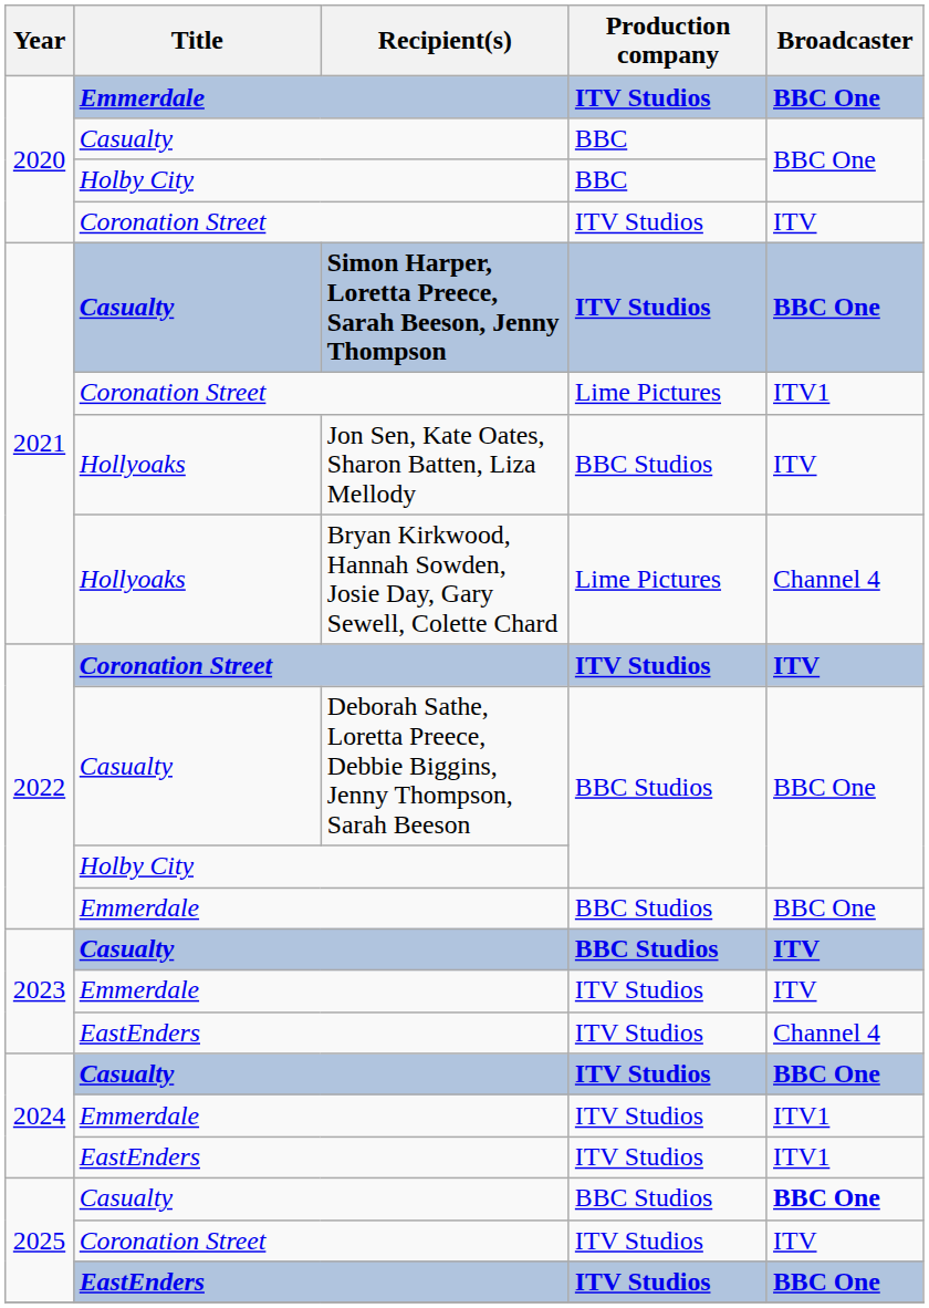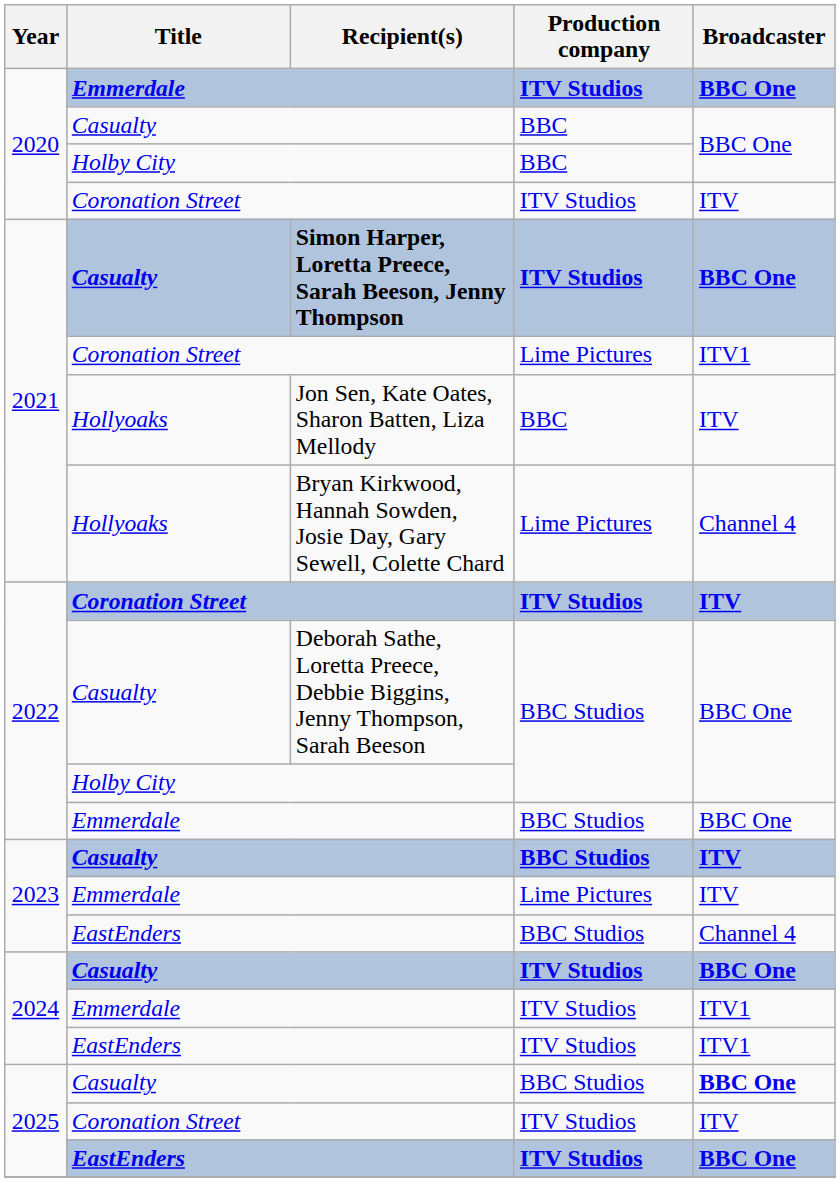 <table class="sortable wikitable" width="90%">
 <tr>
 <th width=5%>Year</th>
 <th width=25%>Title</th>
 <th width=25%><strong>Recipient(s)</strong></th>
 <th width=20%><strong>Production company</strong></th>
 <th width=10%><strong>Broadcaster</strong></th>
 </tr>
 <tr>
 <td rowspan=4 scope=row style="text-align:center;"><a href='#'>2020</a><br></td>
 <td colspan="2" style="background:#B0C4DE;"><strong><em><a href='#'>Emmerdale</a></em></strong></td>
 <td style="background:#B0C4DE;"><strong><a href='#'>ITV Studios</a></strong></td>
 <td style="background:#B0C4DE;"><strong><a href='#'>BBC One</a></strong></td>
 </tr>
 <tr>
 <td colspan="2"><em><a href='#'>Casualty</a></em></td>
 <td><a href='#'>BBC</a></td>
 <td rowspan="2"><a href='#'>BBC One</a></td>
 </tr>
 <tr>
 <td colspan="2"><em><a href='#'>Holby City</a></em></td>
 <td><a href='#'>BBC</a></td>
 </tr>
 <tr>
 <td colspan="2"><em><a href='#'>Coronation Street</a></em></td>
 <td><a href='#'>ITV Studios</a></td>
 <td><a href='#'>ITV</a></td>
 </tr>
 <tr>
 <td rowspan="4" style="text-align:center;"><a href='#'>2021</a><br></td>
 <td style="background:#B0C4DE;"><strong><em><a href='#'>Casualty</a></em></strong></td>
 <td style="background:#B0C4DE;"><strong>Simon Harper, Loretta Preece, Sarah Beeson, Jenny Thompson</strong></td>
 <td style="background:#B0C4DE;"><strong><a href='#'>ITV Studios</a></strong></td>
 <td style="background:#B0C4DE;"><strong><a href='#'>BBC One</a></strong></td>
 </tr>
 <tr>
 <td colspan="2"><em><a href='#'>Coronation Street</a></em></td>
 <td><a href='#'>Lime Pictures</a></td>
 <td><a href='#'>ITV1</a></td>
 </tr>
 <tr>
 <td><em><a href='#'>Hollyoaks</a></em></td>
 <td>Jon Sen, Kate Oates, Sharon Batten, Liza Mellody</td>
-<td><a href='#'>BBC Studios</a></td>
+<td><a href='#'>BBC</a></td>
 <td><a href='#'>ITV</a></td>
 </tr>
 <tr>
 <td><em><a href='#'>Hollyoaks</a></em></td>
 <td>Bryan Kirkwood, Hannah Sowden, Josie Day, Gary Sewell, Colette Chard</td>
 <td><a href='#'>Lime Pictures</a></td>
 <td><a href='#'>Channel 4</a></td>
 </tr>
 <tr>
 <td rowspan="4" style="text-align:center;"><a href='#'>2022</a><br></td>
 <td colspan="2" style="background:#B0C4DE;"><strong><em><a href='#'>Coronation Street</a></em></strong></td>
 <td style="background:#B0C4DE;"><strong><a href='#'>ITV Studios</a></strong></td>
 <td style="background:#B0C4DE;"><strong><a href='#'>ITV</a></strong></td>
 </tr>
 <tr>
 <td><em><a href='#'>Casualty</a></em></td>
 <td>Deborah Sathe, Loretta Preece, Debbie Biggins, Jenny Thompson, Sarah Beeson</td>
 <td rowspan="2"><a href='#'>BBC Studios</a></td>
 <td rowspan="2"><a href='#'>BBC One</a></td>
 </tr>
 <tr>
 <td colspan="2"><em><a href='#'>Holby City</a></em></td>
 </tr>
 <tr>
 <td colspan="2"><em><a href='#'>Emmerdale</a></em></td>
 <td><a href='#'>BBC Studios</a></td>
 <td><a href='#'>BBC One</a></td>
 </tr>
 <tr>
 <td rowspan="3" style="text-align:center;"><a href='#'>2023</a><br></td>
 <td style="background:#B0C4DE;" colspan="2"><strong><em><a href='#'>Casualty</a></em></strong></td>
 <td style="background:#B0C4DE;"><strong><a href='#'>BBC Studios</a></strong></td>
 <td style="background:#B0C4DE;"><strong><a href='#'>ITV</a></strong></td>
 </tr>
 <tr>
 <td colspan="2"><em><a href='#'>Emmerdale</a></em></td>
-<td><a href='#'>ITV Studios</a></td>
+<td><a href='#'>Lime Pictures</a></td>
 <td><a href='#'>ITV</a></td>
 </tr>
 <tr>
 <td colspan="2"><em><a href='#'>EastEnders</a></em></td>
-<td><a href='#'>ITV Studios</a></td>
+<td><a href='#'>BBC Studios</a></td>
 <td><a href='#'>Channel 4</a></td>
 </tr>
 <tr>
 <td rowspan="3" style="text-align:center;"><a href='#'>2024</a><br></td>
 <td style="background:#B0C4DE;" colspan="2"><strong><em><a href='#'>Casualty</a></em></strong></td>
 <td style="background:#B0C4DE;"><strong><a href='#'>ITV Studios</a></strong></td>
 <td style="background:#B0C4DE;"><strong><a href='#'>BBC One</a></strong></td>
 </tr>
 <tr>
 <td colspan="2"><em><a href='#'>Emmerdale</a></em></td>
 <td><a href='#'>ITV Studios</a></td>
 <td><a href='#'>ITV1</a></td>
 </tr>
 <tr>
 <td colspan="2"><em><a href='#'>EastEnders</a></em></td>
 <td><a href='#'>ITV Studios</a></td>
 <td><a href='#'>ITV1</a></td>
 </tr>
 <tr>
 <td rowspan="3" style="text-align:center;"><a href='#'>2025</a><br></td>
 <td colspan="2"><em><a href='#'>Casualty</a></em></td>
 <td><a href='#'>BBC Studios</a></td>
 <td><strong><a href='#'>BBC One</a></strong></td>
 </tr>
 <tr>
 <td colspan="2"><em><a href='#'>Coronation Street</a></em></td>
 <td><a href='#'>ITV Studios</a></td>
 <td><a href='#'>ITV</a></td>
 </tr>
 <tr>
 <td style="background:#B0C4DE;" colspan="2"><strong><em><a href='#'>EastEnders</a></em></strong></td>
 <td style="background:#B0C4DE;"><strong><a href='#'>ITV Studios</a></strong></td>
 <td style="background:#B0C4DE;"><strong><a href='#'>BBC One</a></strong></td>
 </tr>
 <tr>
 </tr>
 </table>
